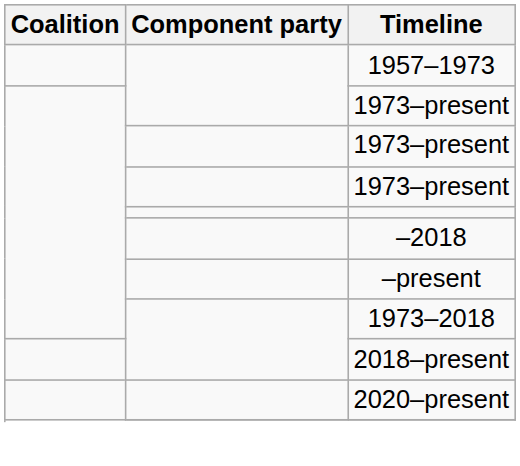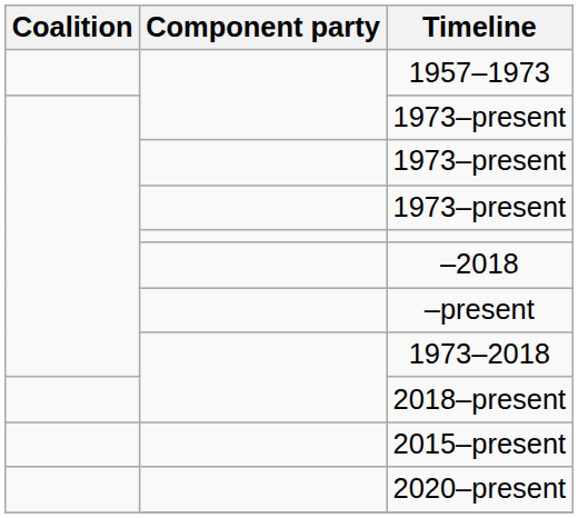 <table class="wikitable">
 <tr>
 <th>Coalition</th>
 <th>Component party</th>
 <th>Timeline</th>
 </tr>
 <tr>
 <td></td>
 <td rowspan=2></td>
 <td align=center>1957–1973</td>
 </tr>
 <tr>
 <td rowspan=7></td>
 <td align=center>1973–present</td>
 </tr>
 <tr>
 <td></td>
 <td align=center>1973–present</td>
 </tr>
 <tr>
 <td></td>
 <td align=center>1973–present</td>
 </tr>
 <tr>
 <td></td>
 </tr>
 <tr>
 <td></td>
 <td align=center>–2018</td>
 </tr>
 <tr>
 <td></td>
 <td align=center>–present</td>
 </tr>
 <tr>
 <td rowspan=2></td>
 <td align=center>1973–2018</td>
 </tr>
 <tr>
 <td></td>
 <td align=center>2018–present</td>
 </tr>
 <tr>
+<td></td>
+<td></td>
+<td align=center>2015–present</td>
+</tr>
+<tr>
 <td rowspan=2></td>
 <td></td>
 <td align=center>2020–present</td>
 </tr>
 <tr>
 </tr>
 </table>
